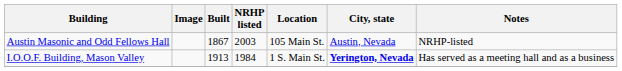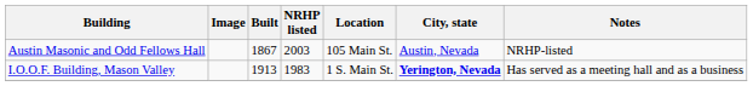 <table class="wikitable sortable">
 <tr>
 <th>Building<br></th>
 <th class="unsortable">Image</th>
 <th>Built</th>
 <th>NRHP<br>listed</th>
 <th>Location</th>
 <th>City, state</th>
 <th class="unsortable">Notes</th>
 </tr>
 <tr>
 <td><a href='#'>Austin Masonic and Odd Fellows Hall</a></td>
 <td></td>
 <td>1867</td>
 <td>2003</td>
 <td>105 Main St.<br><small></small></td>
 <td><a href='#'>Austin, Nevada</a></td>
 <td>NRHP-listed</td>
 </tr>
 <tr>
 <td><a href='#'>I.O.O.F. Building, Mason Valley</a></td>
 <td></td>
 <td>1913</td>
-<td>1984</td>
+<td>1983</td>
 <td>1 S. Main St.<br><small></small></td>
 <td><strong><a href='#'>Yerington, Nevada</a></strong></td>
 <td>Has served as a meeting hall and as a business</td>
 </tr>
 <tr>
 </tr>
 </table>
